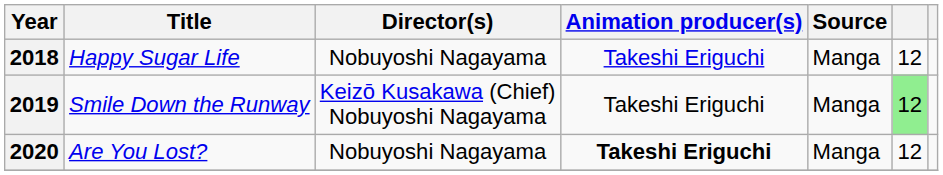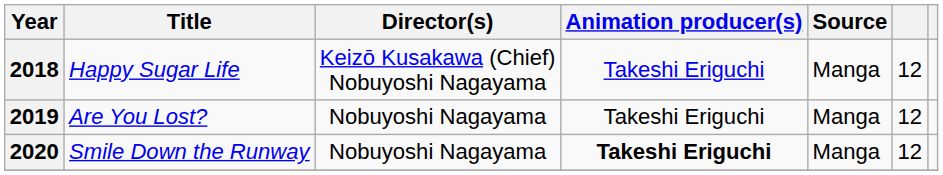 <table class="wikitable sortable plainrowheaders">
 <tr>
 <th scope="col" class="unsortable" width=10>Year</th>
 <th scope="col">Title</th>
 <th scope="col">Director(s)</th>
 <th scope="col"><a href='#'>Animation producer(s)</a></th>
 <th scope="col">Source</th>
 <th scope="col"></th>
 <th scope="col" class="unsortable"></th>
 </tr>
 <tr>
 <th scope="row">2018</th>
 <td><em><a href='#'>Happy Sugar Life</a></em></td>
-<td style=text-align:center>Nobuyoshi Nagayama</td>
+<td style=text-align:center><a href='#'>Keizō Kusakawa</a> (Chief)<br>Nobuyoshi Nagayama</td>
 <td style=text-align:center><a href='#'>Takeshi Eriguchi</a></td>
 <td>Manga</td>
 <td>12</td>
 <td></td>
 </tr>
 <tr>
 <th scope="row">2019</th>
-<td><em><a href='#'>Smile Down the Runway</a></em></td>
-<td style=text-align:center><a href='#'>Keizō Kusakawa</a> (Chief)<br>Nobuyoshi Nagayama</td>
+<td><em><a href='#'>Are You Lost?</a></em></td>
+<td style=text-align:center>Nobuyoshi Nagayama</td>
 <td style=text-align:center>Takeshi Eriguchi</td>
 <td>Manga</td>
-<td style="background: lightgreen;">12</td>
+<td>12</td>
 <td></td>
 </tr>
 <tr>
 <th scope="row">2020</th>
-<td><em><a href='#'>Are You Lost?</a></em></td>
+<td><em><a href='#'>Smile Down the Runway</a></em></td>
 <td style=text-align:center>Nobuyoshi Nagayama</td>
 <td style=text-align:center><strong>Takeshi Eriguchi</strong></td>
 <td>Manga</td>
 <td>12</td>
 <td></td>
 </tr>
 <tr>
 </tr>
 </table>
